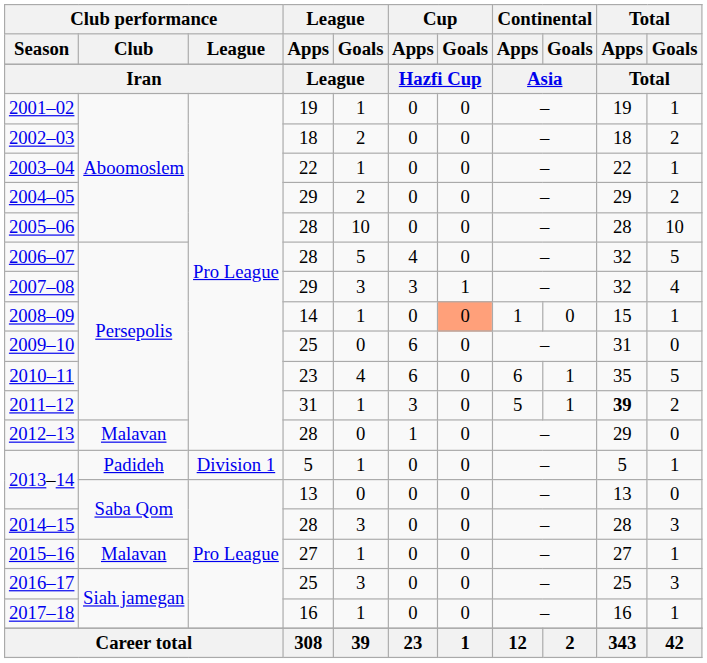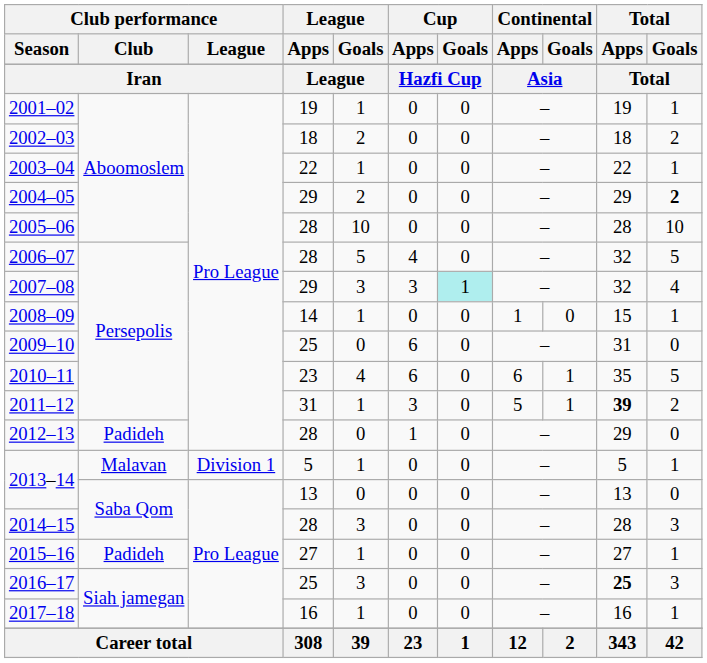 <table class="wikitable" style="text-align:center">
 <tr>
 <th colspan=3>Club performance</th>
 <th colspan=2>League</th>
 <th colspan=2>Cup</th>
 <th colspan=2>Continental</th>
 <th colspan=2>Total</th>
 </tr>
 <tr>
 <th>Season</th>
 <th>Club</th>
 <th>League</th>
 <th>Apps</th>
 <th>Goals</th>
 <th>Apps</th>
 <th>Goals</th>
 <th>Apps</th>
 <th>Goals</th>
 <th>Apps</th>
 <th>Goals</th>
 </tr>
 <tr>
 </tr>
 <tr>
 <th colspan=3>Iran</th>
 <th colspan=2>League</th>
 <th colspan=2><a href='#'>Hazfi Cup</a></th>
 <th colspan=2><a href='#'>Asia</a></th>
 <th colspan=2>Total</th>
 </tr>
 <tr>
 <td><a href='#'>2001–02</a></td>
 <td rowspan="5"><a href='#'>Aboomoslem</a></td>
 <td rowspan="12"><a href='#'>Pro League</a></td>
 <td>19</td>
 <td>1</td>
 <td>0</td>
 <td>0</td>
 <td colspan="2">–</td>
 <td>19</td>
 <td>1</td>
 </tr>
 <tr>
 <td><a href='#'>2002–03</a></td>
 <td>18</td>
 <td>2</td>
 <td>0</td>
 <td>0</td>
 <td colspan="2">–</td>
 <td>18</td>
 <td>2</td>
 </tr>
 <tr>
 <td><a href='#'>2003–04</a></td>
 <td>22</td>
 <td>1</td>
 <td>0</td>
 <td>0</td>
 <td colspan="2">–</td>
 <td>22</td>
 <td>1</td>
 </tr>
 <tr>
 <td><a href='#'>2004–05</a></td>
 <td>29</td>
 <td>2</td>
 <td>0</td>
 <td>0</td>
 <td colspan="2">–</td>
 <td>29</td>
-<td>2</td>
+<td><strong>2</strong></td>
 </tr>
 <tr>
 <td><a href='#'>2005–06</a></td>
 <td>28</td>
 <td>10</td>
 <td>0</td>
 <td>0</td>
 <td colspan="2">–</td>
 <td>28</td>
 <td>10</td>
 </tr>
 <tr>
 <td><a href='#'>2006–07</a></td>
 <td rowspan="6"><a href='#'>Persepolis</a></td>
 <td>28</td>
 <td>5</td>
 <td>4</td>
 <td>0</td>
 <td colspan="2">–</td>
 <td>32</td>
 <td>5</td>
 </tr>
 <tr>
 <td><a href='#'>2007–08</a></td>
 <td>29</td>
 <td>3</td>
 <td>3</td>
-<td>1</td>
+<td style="background: paleturquoise;">1</td>
 <td colspan="2">–</td>
 <td>32</td>
 <td>4</td>
 </tr>
 <tr>
 <td><a href='#'>2008–09</a></td>
 <td>14</td>
 <td>1</td>
 <td>0</td>
-<td style="background: lightsalmon;">0</td>
+<td>0</td>
 <td>1</td>
 <td>0</td>
 <td>15</td>
 <td>1</td>
 </tr>
 <tr>
 <td><a href='#'>2009–10</a></td>
 <td>25</td>
 <td>0</td>
 <td>6</td>
 <td>0</td>
 <td colspan="2">–</td>
 <td>31</td>
 <td>0</td>
 </tr>
 <tr>
 <td><a href='#'>2010–11</a></td>
 <td>23</td>
 <td>4</td>
 <td>6</td>
 <td>0</td>
 <td>6</td>
 <td>1</td>
 <td>35</td>
 <td>5</td>
 </tr>
 <tr>
 <td><a href='#'>2011–12</a></td>
 <td>31</td>
 <td>1</td>
 <td>3</td>
 <td>0</td>
 <td>5</td>
 <td>1</td>
 <td><strong>39</strong></td>
 <td>2</td>
 </tr>
 <tr>
 <td><a href='#'>2012–13</a></td>
-<td><a href='#'>Malavan</a></td>
+<td><a href='#'>Padideh</a></td>
 <td>28</td>
 <td>0</td>
 <td>1</td>
 <td>0</td>
 <td colspan="2">–</td>
 <td>29</td>
 <td>0</td>
 </tr>
 <tr>
 <td rowspan="2"><a href='#'>2013</a>–<a href='#'>14</a></td>
-<td><a href='#'>Padideh</a></td>
+<td><a href='#'>Malavan</a></td>
 <td><a href='#'>Division 1</a></td>
 <td>5</td>
 <td>1</td>
 <td>0</td>
 <td>0</td>
 <td colspan="2">–</td>
 <td>5</td>
 <td>1</td>
 </tr>
 <tr>
 <td rowspan="2"><a href='#'>Saba Qom</a></td>
 <td rowspan="5"><a href='#'>Pro League</a></td>
 <td>13</td>
 <td>0</td>
 <td>0</td>
 <td>0</td>
 <td colspan="2">–</td>
 <td>13</td>
 <td>0</td>
 </tr>
 <tr>
 <td><a href='#'>2014–15</a></td>
 <td>28</td>
 <td>3</td>
 <td>0</td>
 <td>0</td>
 <td colspan="2">–</td>
 <td>28</td>
 <td>3</td>
 </tr>
 <tr>
 <td><a href='#'>2015–16</a></td>
-<td><a href='#'>Malavan</a></td>
+<td><a href='#'>Padideh</a></td>
 <td>27</td>
 <td>1</td>
 <td>0</td>
 <td>0</td>
 <td colspan="2">–</td>
 <td>27</td>
 <td>1</td>
 </tr>
 <tr>
 <td><a href='#'>2016–17</a></td>
 <td rowspan="2"><a href='#'>Siah jamegan</a></td>
 <td>25</td>
 <td>3</td>
 <td>0</td>
 <td>0</td>
 <td colspan="2">–</td>
-<td>25</td>
+<td><strong>25</strong></td>
 <td>3</td>
 </tr>
 <tr>
 <td><a href='#'>2017–18</a></td>
 <td>16</td>
 <td>1</td>
 <td>0</td>
 <td>0</td>
 <td colspan="2">–</td>
 <td>16</td>
 <td>1</td>
 </tr>
 <tr>
 </tr>
 <tr>
 <th colspan=3>Career total</th>
 <th>308</th>
 <th>39</th>
 <th>23</th>
 <th>1</th>
 <th>12</th>
 <th>2</th>
 <th>343</th>
 <th>42</th>
 </tr>
 </table>
